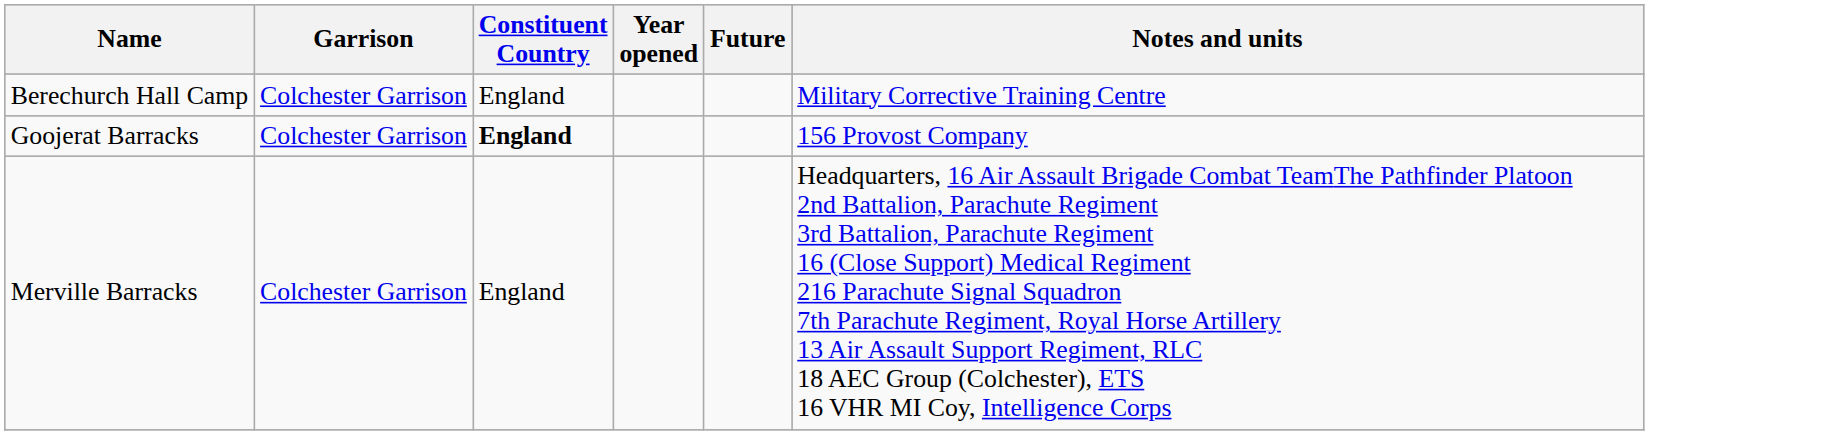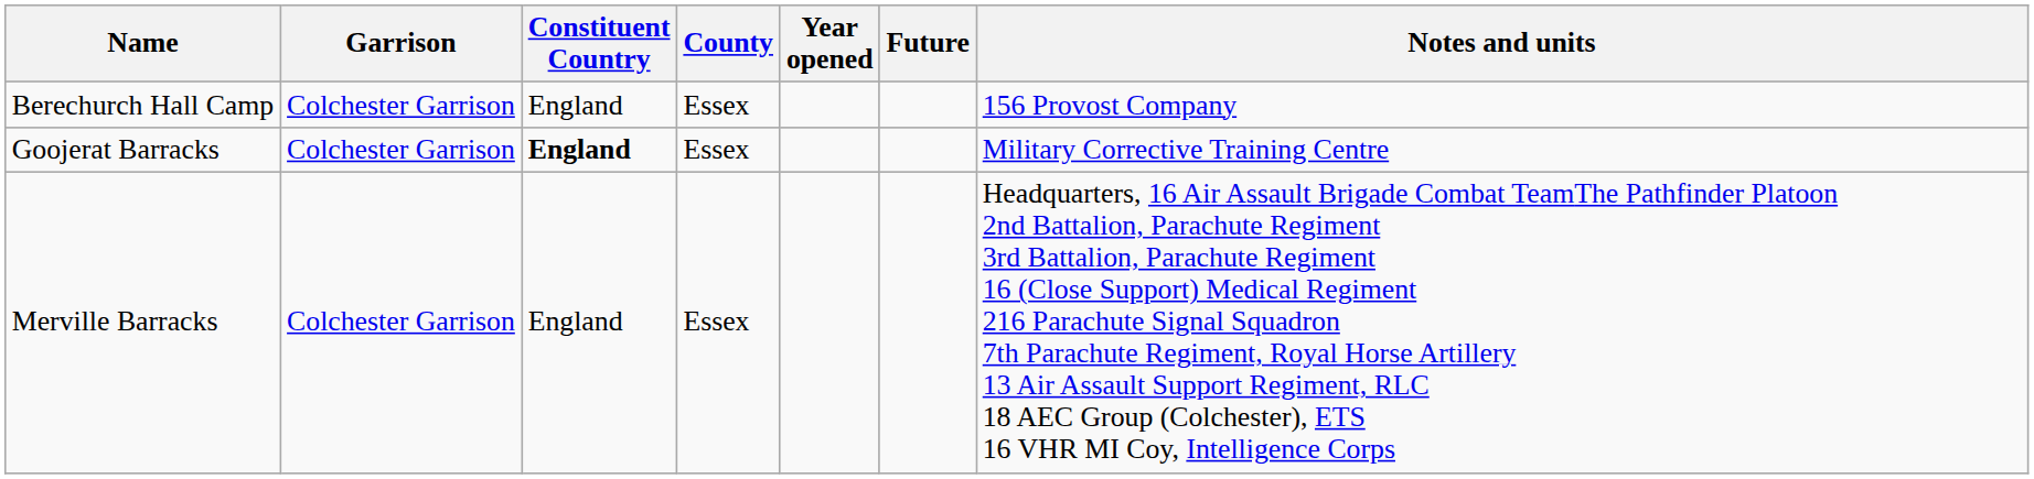 <table class="wikitable sortable" border="1">
 <tr>
 <th style="width=14%">Name</th>
 <th style="width=10%">Garrison</th>
 <th style="width=10%"><a href='#'>Constituent<br>Country</a></th>
+<th style="width=10%"><a href='#'>County</a></th>
 <th style="width=4%">Year<br>opened</th>
 <th>Future</th>
 <th style="class=unsortable" width="52%">Notes and units</th>
 </tr>
 <tr>
 <td>Berechurch Hall Camp</td>
 <td><a href='#'>Colchester Garrison</a></td>
 <td>England</td>
+<td>Essex</td>
+<td></td>
+<td></td>
+<td><a href='#'>156 Provost Company</a></td>
+</tr>
+<tr>
+<td>Goojerat Barracks</td>
+<td><a href='#'>Colchester Garrison</a></td>
+<td><strong>England</strong></td>
+<td>Essex</td>
 <td></td>
 <td></td>
 <td><a href='#'>Military Corrective Training Centre</a></td>
 </tr>
 <tr>
-<td>Goojerat Barracks</td>
-<td><a href='#'>Colchester Garrison</a></td>
-<td><strong>England</strong></td>
-<td></td>
-<td></td>
-<td><a href='#'>156 Provost Company</a></td>
-</tr>
-<tr>
 <td>Merville Barracks</td>
 <td><a href='#'>Colchester Garrison</a></td>
 <td>England</td>
+<td>Essex</td>
 <td></td>
 <td></td>
 <td>Headquarters, <a href='#'>16 Air Assault Brigade Combat Team</a><a href='#'>The Pathfinder Platoon</a><br><a href='#'>2nd Battalion, Parachute Regiment</a><br><a href='#'>3rd Battalion, Parachute Regiment</a><br><a href='#'>16 (Close Support) Medical Regiment</a><br><a href='#'>216 Parachute Signal Squadron</a><br><a href='#'>7th Parachute Regiment, Royal Horse Artillery</a><br><a href='#'>13 Air Assault Support Regiment, RLC</a><br>18 AEC Group (Colchester), <a href='#'>ETS</a><br>16 VHR MI Coy, <a href='#'>Intelligence Corps</a></td>
 </tr>
 </table>
